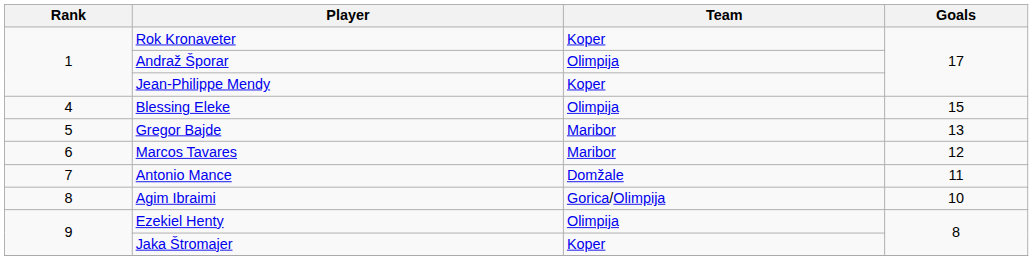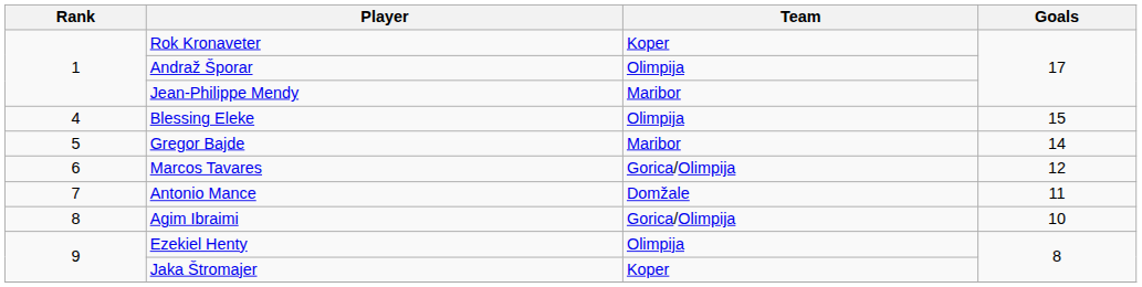 <table class="wikitable" style="text-align:center; width:90%">
 <tr>
 <th>Rank</th>
 <th>Player</th>
 <th>Team</th>
 <th>Goals</th>
 </tr>
 <tr>
 <td rowspan="3">1</td>
 <td align=left> <a href='#'>Rok Kronaveter</a></td>
 <td align=left><a href='#'>Koper</a></td>
 <td rowspan="3">17</td>
 </tr>
 <tr>
 <td align=left> <a href='#'>Andraž Šporar</a></td>
 <td align=left><a href='#'>Olimpija</a></td>
 </tr>
 <tr>
 <td align=left> <a href='#'>Jean-Philippe Mendy</a></td>
-<td align=left><a href='#'>Koper</a></td>
+<td align=left><a href='#'>Maribor</a></td>
 </tr>
 <tr>
 <td>4</td>
 <td align=left> <a href='#'>Blessing Eleke</a></td>
 <td align=left><a href='#'>Olimpija</a></td>
 <td>15</td>
 </tr>
 <tr>
 <td>5</td>
 <td align=left> <a href='#'>Gregor Bajde</a></td>
 <td align=left><a href='#'>Maribor</a></td>
-<td>13</td>
+<td>14</td>
 </tr>
 <tr>
 <td>6</td>
 <td align=left> <a href='#'>Marcos Tavares</a></td>
-<td align=left><a href='#'>Maribor</a></td>
+<td align=left><a href='#'>Gorica</a>/<a href='#'>Olimpija</a></td>
 <td>12</td>
 </tr>
 <tr>
 <td>7</td>
 <td align=left> <a href='#'>Antonio Mance</a></td>
 <td align=left><a href='#'>Domžale</a></td>
 <td>11</td>
 </tr>
 <tr>
 <td>8</td>
 <td align=left> <a href='#'>Agim Ibraimi</a></td>
 <td align=left><a href='#'>Gorica</a>/<a href='#'>Olimpija</a></td>
 <td>10</td>
 </tr>
 <tr>
 <td rowspan="2">9</td>
 <td align=left> <a href='#'>Ezekiel Henty</a></td>
 <td align=left><a href='#'>Olimpija</a></td>
 <td rowspan="2">8</td>
 </tr>
 <tr>
 <td align=left> <a href='#'>Jaka Štromajer</a></td>
 <td align=left><a href='#'>Koper</a></td>
 </tr>
 <tr>
 </tr>
 </table>
